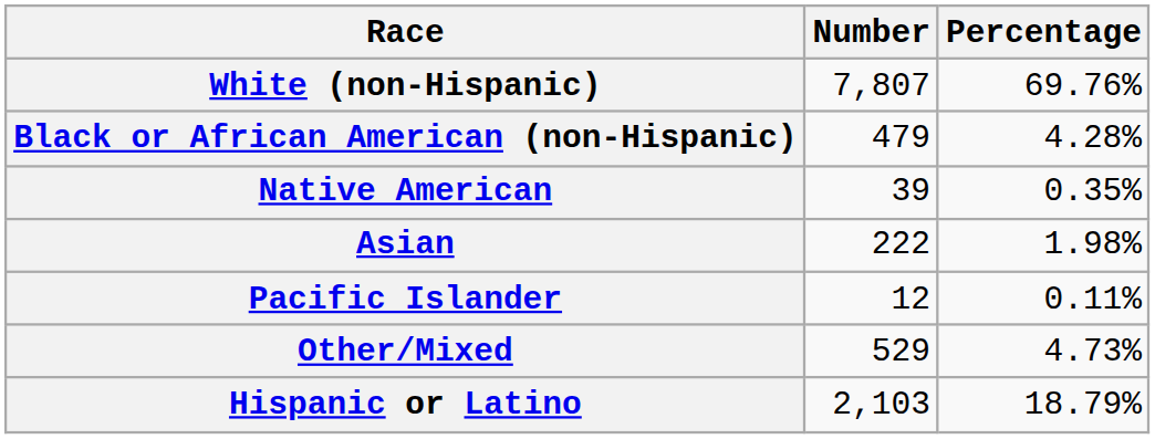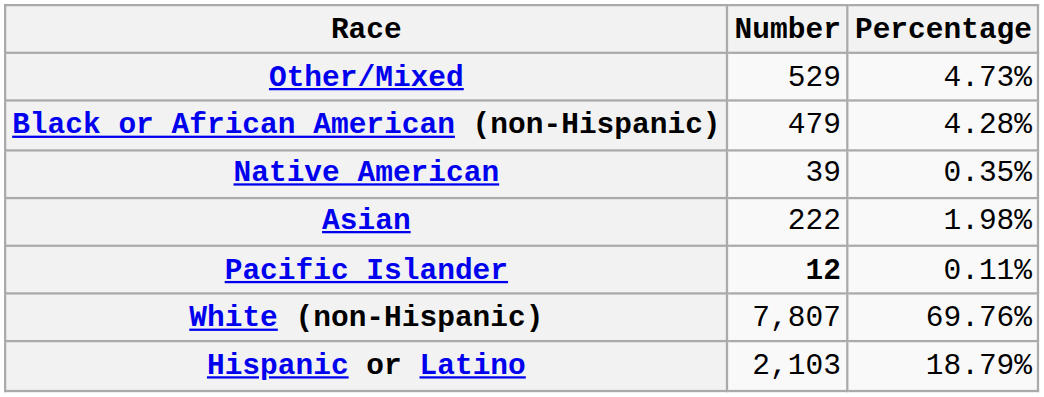 <table class="wikitable" style="text-align:right">
 <tr>
 <th scope="col">Race</th>
 <th scope="col">Number</th>
 <th scope="col">Percentage</th>
 </tr>
 <tr>
-<th scope="row"><a href='#'>White</a> (non-Hispanic)</th>
-<td>7,807</td>
-<td>69.76%</td>
+<th scope="row"><a href='#'>Other/Mixed</a></th>
+<td>529</td>
+<td>4.73%</td>
 </tr>
 <tr>
 <th scope="row"><a href='#'>Black or African American</a> (non-Hispanic)</th>
 <td>479</td>
 <td>4.28%</td>
 </tr>
 <tr>
 <th scope="row"><a href='#'>Native American</a></th>
 <td>39</td>
 <td>0.35%</td>
 </tr>
 <tr>
 <th scope="row"><a href='#'>Asian</a></th>
 <td>222</td>
 <td>1.98%</td>
 </tr>
 <tr>
 <th scope="row"><a href='#'>Pacific Islander</a></th>
-<td>12</td>
+<td><strong>12</strong></td>
 <td>0.11%</td>
 </tr>
 <tr>
-<th scope="row"><a href='#'>Other/Mixed</a></th>
-<td>529</td>
-<td>4.73%</td>
+<th scope="row"><a href='#'>White</a> (non-Hispanic)</th>
+<td>7,807</td>
+<td>69.76%</td>
 </tr>
 <tr>
 <th scope="row"><a href='#'>Hispanic</a> or <a href='#'>Latino</a></th>
 <td>2,103</td>
 <td>18.79%</td>
 </tr>
 </table>
